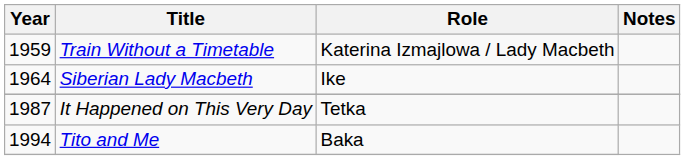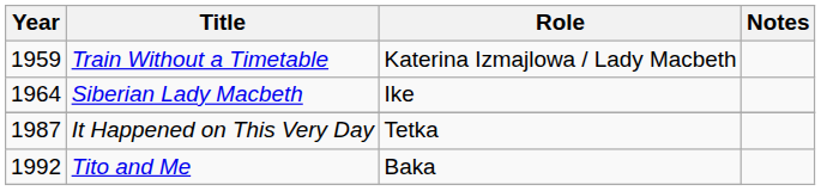 <table class="wikitable sortable">
 <tr>
 <th>Year</th>
 <th>Title</th>
 <th>Role</th>
 <th class="unsortable">Notes</th>
 </tr>
 <tr>
 <td>1959</td>
 <td><em><a href='#'>Train Without a Timetable</a></em></td>
 <td>Katerina Izmajlowa / Lady Macbeth</td>
 <td></td>
 </tr>
 <tr>
 <td>1964</td>
 <td><em><a href='#'>Siberian Lady Macbeth</a></em></td>
 <td>Ike</td>
 <td></td>
 </tr>
 <tr>
 </tr>
 <tr>
 <td>1987</td>
 <td><em>It Happened on This Very Day</em></td>
 <td>Tetka</td>
 <td></td>
 </tr>
 <tr>
-<td>1994</td>
+<td>1992</td>
 <td><em><a href='#'>Tito and Me</a></td>
 <td>Baka</td>
 </tr>
 <tr>
 </tr>
 </table>
